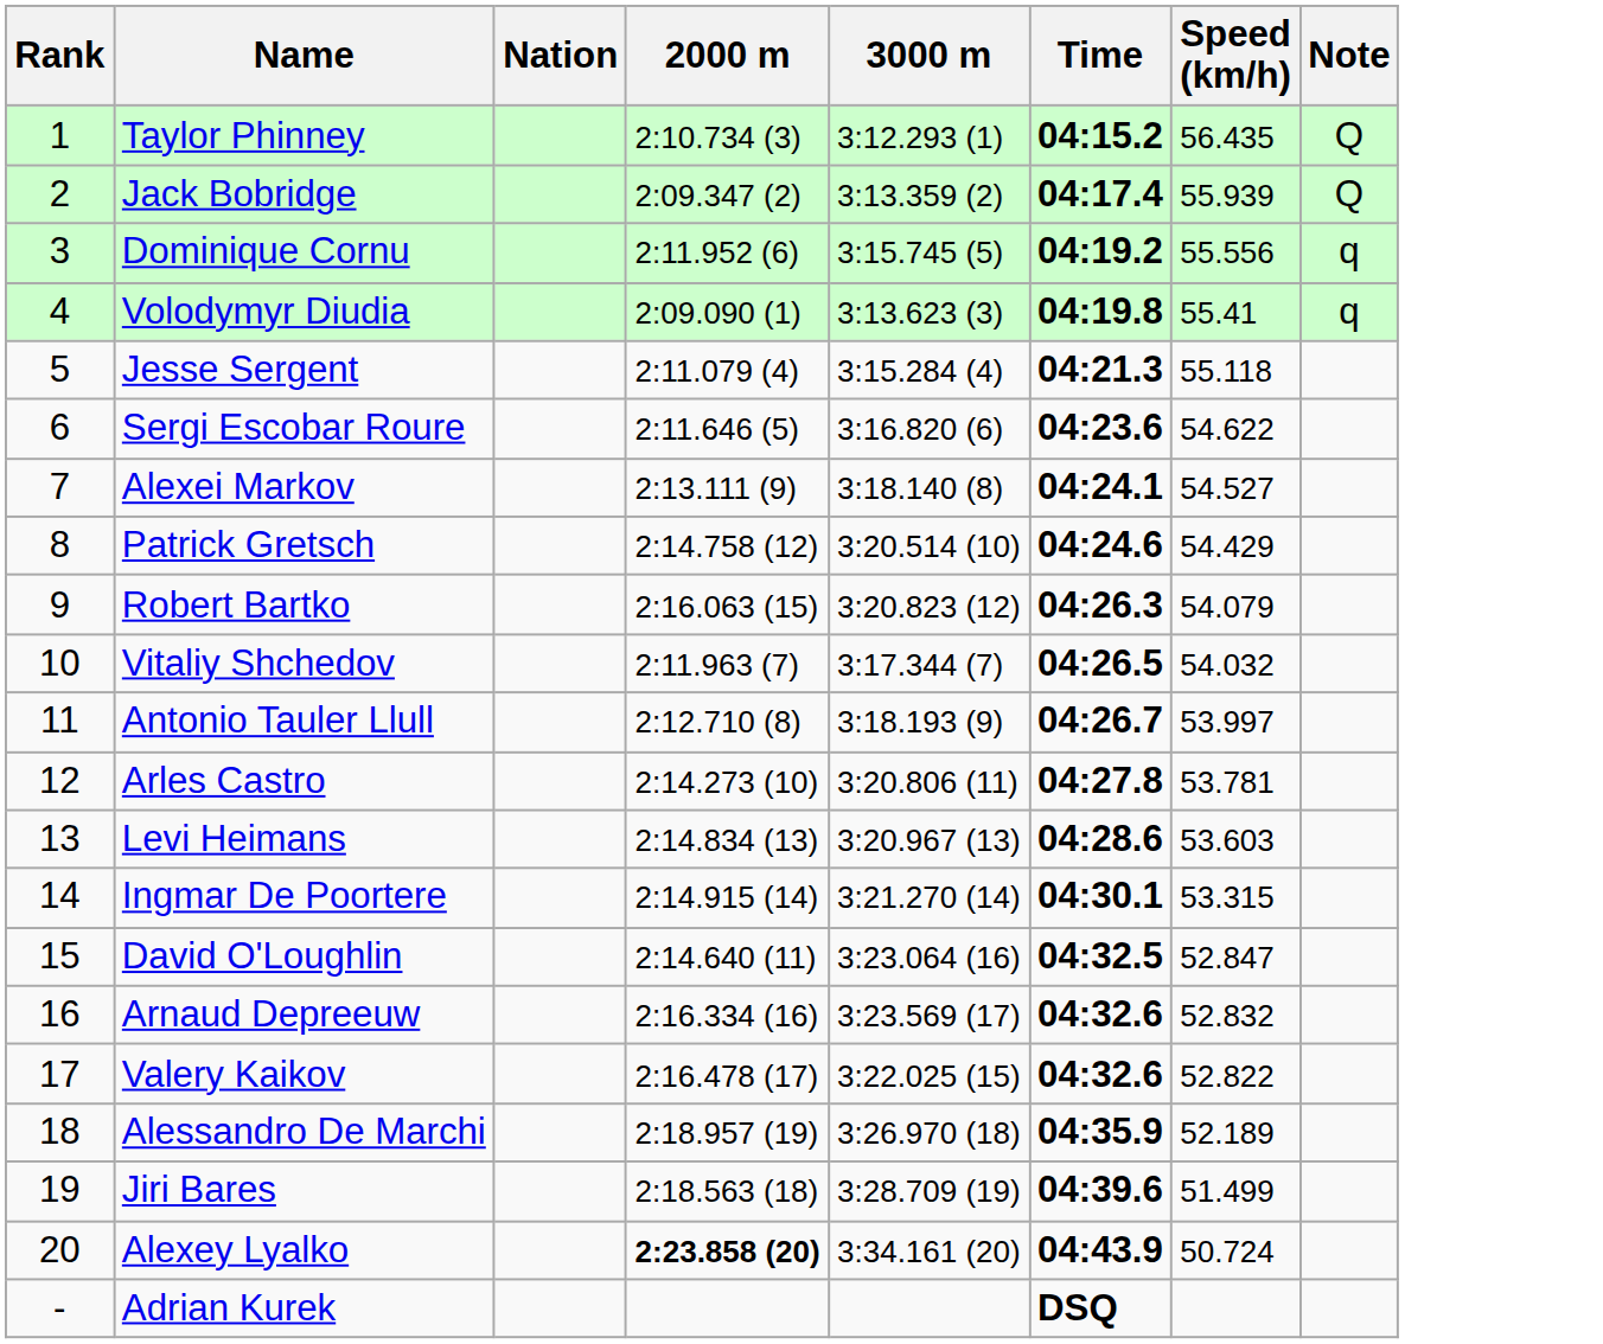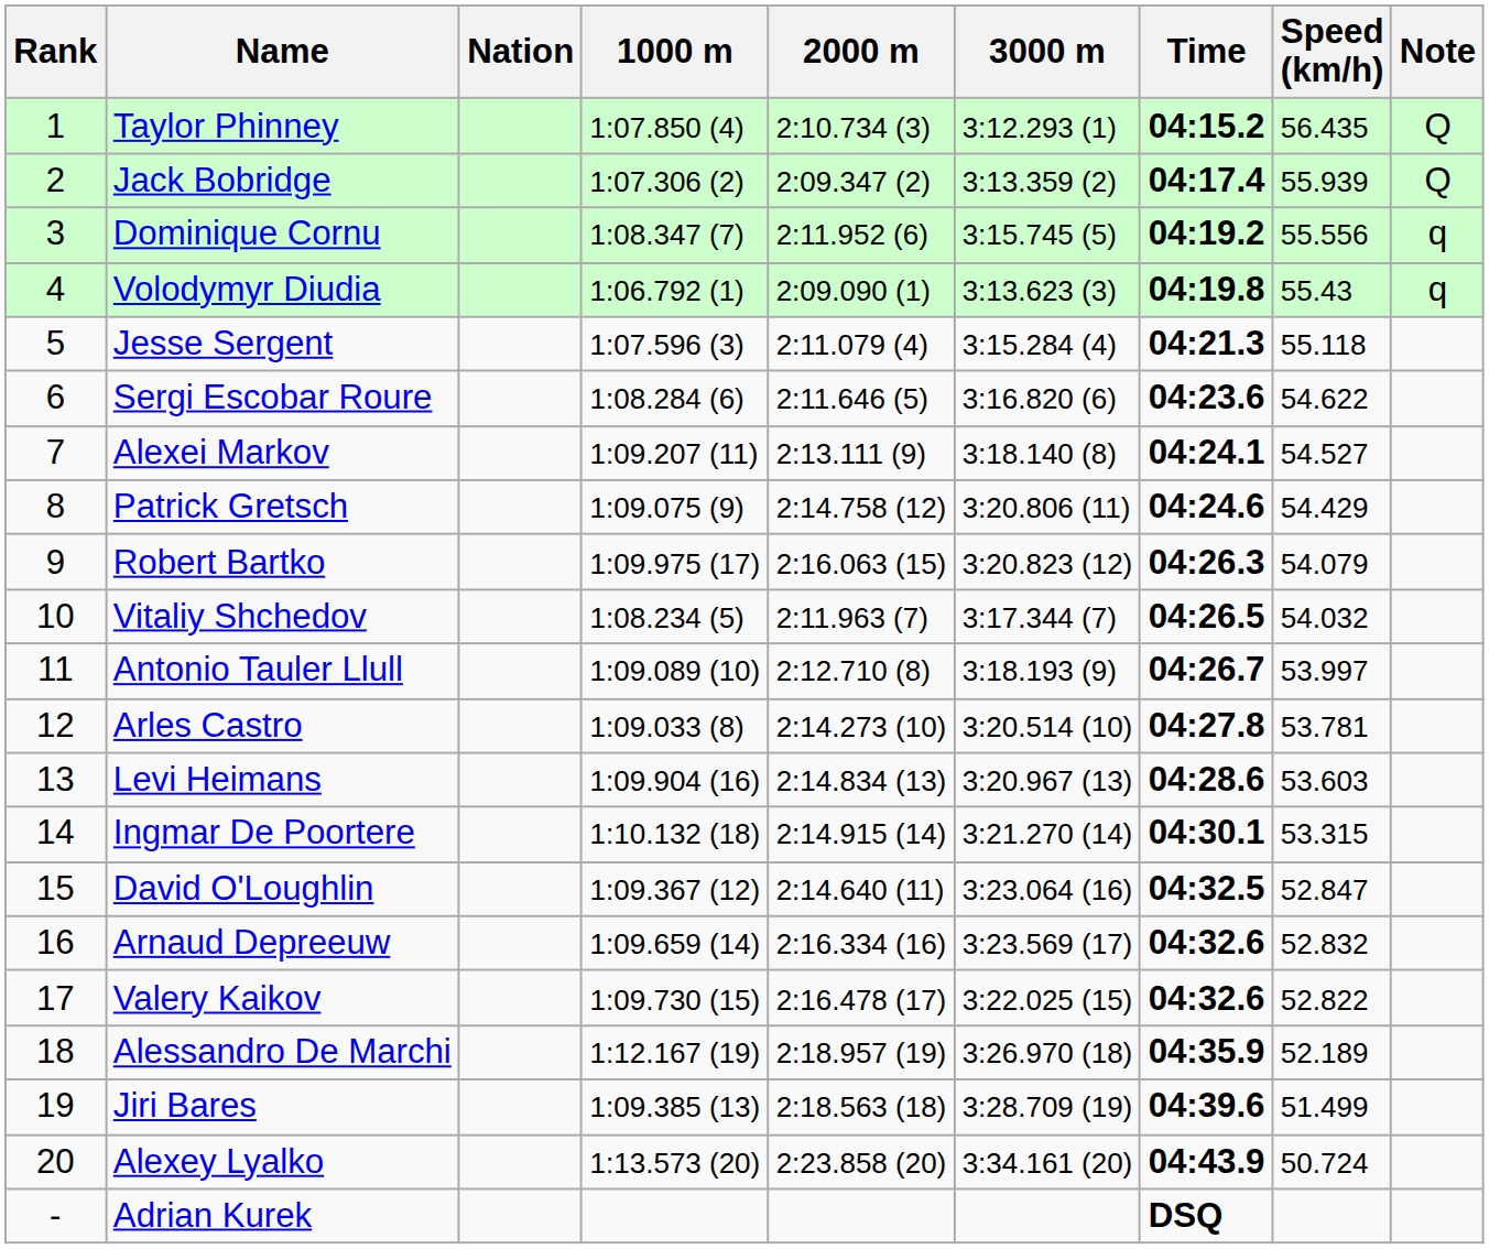 <table class=wikitable sortable style=text-align:center>
 <tr>
 <th>Rank</th>
 <th>Name</th>
 <th>Nation</th>
+<th>1000 m</th>
 <th>2000 m</th>
 <th>3000 m</th>
 <th>Time</th>
 <th>Speed<br>(km/h)</th>
 <th>Note</th>
 </tr>
 <tr style="background: #ccffcc;">
 <td>1</td>
 <td align=left><a href='#'>Taylor Phinney</a></td>
 <td align=left></td>
+<td align=left><small>1:07.850 (4)</small></td>
 <td align=left><small>2:10.734 (3)</small></td>
 <td align=left><small>3:12.293 (1)</small></td>
 <td align=left><strong>04:15.2</strong></td>
 <td align=left><small>56.435</small></td>
 <td>Q</td>
 </tr>
 <tr style="background: #ccffcc;">
 <td>2</td>
 <td align=left><a href='#'>Jack Bobridge</a></td>
 <td align=left></td>
+<td align=left><small>1:07.306 (2)</small></td>
 <td align=left><small>2:09.347 (2)</small></td>
 <td align=left><small>3:13.359 (2)</small></td>
 <td align=left><strong>04:17.4</strong></td>
 <td align=left><small>55.939</small></td>
 <td>Q</td>
 </tr>
 <tr style="background: #ccffcc;">
 <td>3</td>
 <td align=left><a href='#'>Dominique Cornu</a></td>
 <td align=left></td>
+<td align=left><small>1:08.347 (7)</small></td>
 <td align=left><small>2:11.952 (6)</small></td>
 <td align=left><small>3:15.745 (5)</small></td>
 <td align=left><strong>04:19.2</strong></td>
 <td align=left><small>55.556</small></td>
 <td>q</td>
 </tr>
 <tr style="background: #ccffcc;">
 <td>4</td>
 <td align=left><a href='#'>Volodymyr Diudia</a></td>
 <td align=left></td>
+<td align=left><small>1:06.792 (1)</small></td>
 <td align=left><small>2:09.090 (1)</small></td>
 <td align=left><small>3:13.623 (3)</small></td>
 <td align=left><strong>04:19.8</strong></td>
-<td align=left><small>55.41</small></td>
+<td align=left><small>55.43</small></td>
 <td>q</td>
 </tr>
 <tr>
 <td>5</td>
 <td align=left><a href='#'>Jesse Sergent</a></td>
 <td align=left></td>
+<td align=left><small>1:07.596 (3)</small></td>
 <td align=left><small>2:11.079 (4)</small></td>
 <td align=left><small>3:15.284 (4)</small></td>
 <td align=left><strong>04:21.3</strong></td>
 <td align=left><small>55.118</small></td>
 <td></td>
 </tr>
 <tr>
 <td>6</td>
 <td align=left><a href='#'>Sergi Escobar Roure</a></td>
 <td align=left></td>
+<td align=left><small>1:08.284 (6)</small></td>
 <td align=left><small>2:11.646 (5)</small></td>
 <td align=left><small>3:16.820 (6)</small></td>
 <td align=left><strong>04:23.6</strong></td>
 <td align=left><small>54.622</small></td>
 <td></td>
 </tr>
 <tr>
 <td>7</td>
 <td align=left><a href='#'>Alexei Markov</a></td>
 <td align=left></td>
+<td align=left><small>1:09.207 (11)</small></td>
 <td align=left><small>2:13.111 (9)</small></td>
 <td align=left><small>3:18.140 (8)</small></td>
 <td align=left><strong>04:24.1</strong></td>
 <td align=left><small>54.527</small></td>
 <td></td>
 </tr>
 <tr>
 <td>8</td>
 <td align=left><a href='#'>Patrick Gretsch</a></td>
 <td align=left></td>
+<td align=left><small>1:09.075 (9)</small></td>
 <td align=left><small>2:14.758 (12)</small></td>
-<td align=left><small>3:20.514 (10)</small></td>
+<td align=left><small>3:20.806 (11)</small></td>
 <td align=left><strong>04:24.6</strong></td>
 <td align=left><small>54.429</small></td>
 <td></td>
 </tr>
 <tr>
 <td>9</td>
 <td align=left><a href='#'>Robert Bartko</a></td>
 <td align=left></td>
+<td align=left><small>1:09.975 (17)</small></td>
 <td align=left><small>2:16.063 (15)</small></td>
 <td align=left><small>3:20.823 (12)</small></td>
 <td align=left><strong>04:26.3</strong></td>
 <td align=left><small>54.079</small></td>
 <td></td>
 </tr>
 <tr>
 <td>10</td>
 <td align=left><a href='#'>Vitaliy Shchedov</a></td>
 <td align=left></td>
+<td align=left><small>1:08.234 (5)</small></td>
 <td align=left><small>2:11.963 (7)</small></td>
 <td align=left><small>3:17.344 (7)</small></td>
 <td align=left><strong>04:26.5</strong></td>
 <td align=left><small>54.032</small></td>
 <td></td>
 </tr>
 <tr>
 <td>11</td>
 <td align=left><a href='#'>Antonio Tauler Llull</a></td>
 <td align=left></td>
+<td align=left><small>1:09.089 (10)</small></td>
 <td align=left><small>2:12.710 (8)</small></td>
 <td align=left><small>3:18.193 (9)</small></td>
 <td align=left><strong>04:26.7</strong></td>
 <td align=left><small>53.997</small></td>
 <td></td>
 </tr>
 <tr>
 <td>12</td>
 <td align=left><a href='#'>Arles Castro</a></td>
 <td align=left></td>
+<td align=left><small>1:09.033 (8)</small></td>
 <td align=left><small>2:14.273 (10)</small></td>
-<td align=left><small>3:20.806 (11)</small></td>
+<td align=left><small>3:20.514 (10)</small></td>
 <td align=left><strong>04:27.8</strong></td>
 <td align=left><small>53.781</small></td>
 <td></td>
 </tr>
 <tr>
 <td>13</td>
 <td align=left><a href='#'>Levi Heimans</a></td>
 <td align=left></td>
+<td align=left><small>1:09.904 (16)</small></td>
 <td align=left><small>2:14.834 (13)</small></td>
 <td align=left><small>3:20.967 (13)</small></td>
 <td align=left><strong>04:28.6</strong></td>
 <td align=left><small>53.603</small></td>
 <td></td>
 </tr>
 <tr>
 <td>14</td>
 <td align=left><a href='#'>Ingmar De Poortere</a></td>
 <td align=left></td>
+<td align=left><small>1:10.132 (18)</small></td>
 <td align=left><small>2:14.915 (14)</small></td>
 <td align=left><small>3:21.270 (14)</small></td>
 <td align=left><strong>04:30.1</strong></td>
 <td align=left><small>53.315</small></td>
 <td></td>
 </tr>
 <tr>
 <td>15</td>
 <td align=left><a href='#'>David O'Loughlin</a></td>
 <td align=left></td>
+<td align=left><small>1:09.367 (12)</small></td>
 <td align=left><small>2:14.640 (11)</small></td>
 <td align=left><small>3:23.064 (16)</small></td>
 <td align=left><strong>04:32.5</strong></td>
 <td align=left><small>52.847</small></td>
 <td></td>
 </tr>
 <tr>
 <td>16</td>
 <td align=left><a href='#'>Arnaud Depreeuw</a></td>
 <td align=left></td>
+<td align=left><small>1:09.659 (14)</small></td>
 <td align=left><small>2:16.334 (16)</small></td>
 <td align=left><small>3:23.569 (17)</small></td>
 <td align=left><strong>04:32.6</strong></td>
 <td align=left><small>52.832</small></td>
 <td></td>
 </tr>
 <tr>
 <td>17</td>
 <td align=left><a href='#'>Valery Kaikov</a></td>
 <td align=left></td>
+<td align=left><small>1:09.730 (15)</small></td>
 <td align=left><small>2:16.478 (17)</small></td>
 <td align=left><small>3:22.025 (15)</small></td>
 <td align=left><strong>04:32.6</strong></td>
 <td align=left><small>52.822</small></td>
 <td></td>
 </tr>
 <tr>
 <td>18</td>
 <td align=left><a href='#'>Alessandro De Marchi</a></td>
 <td align=left></td>
+<td align=left><small>1:12.167 (19)</small></td>
 <td align=left><small>2:18.957 (19)</small></td>
 <td align=left><small>3:26.970 (18)</small></td>
 <td align=left><strong>04:35.9</strong></td>
 <td align=left><small>52.189</small></td>
 <td></td>
 </tr>
 <tr>
 <td>19</td>
 <td align=left><a href='#'>Jiri Bares</a></td>
 <td align=left></td>
+<td align=left><small>1:09.385 (13)</small></td>
 <td align=left><small>2:18.563 (18)</small></td>
 <td align=left><small>3:28.709 (19)</small></td>
 <td align=left><strong>04:39.6</strong></td>
 <td align=left><small>51.499</small></td>
 <td></td>
 </tr>
 <tr>
 <td>20</td>
 <td align=left><a href='#'>Alexey Lyalko</a></td>
 <td align=left></td>
-<td align=left><strong><small>2:23.858 (20)</small></strong></td>
+<td align=left><small>1:13.573 (20)</small></td>
+<td align=left><small>2:23.858 (20)</small></td>
 <td align=left><small>3:34.161 (20)</small></td>
 <td align=left><strong>04:43.9</strong></td>
 <td align=left><small>50.724</small></td>
 <td></td>
 </tr>
 <tr>
 <td>-</td>
 <td align=left><a href='#'>Adrian Kurek</a></td>
 <td align=left></td>
 <td align=left><small></small></td>
 <td align=left><small></small></td>
+<td align=left><small></small></td>
 <td align=left><strong>DSQ</strong></td>
 <td align=left></td>
 <td></td>
 </tr>
 </table>
